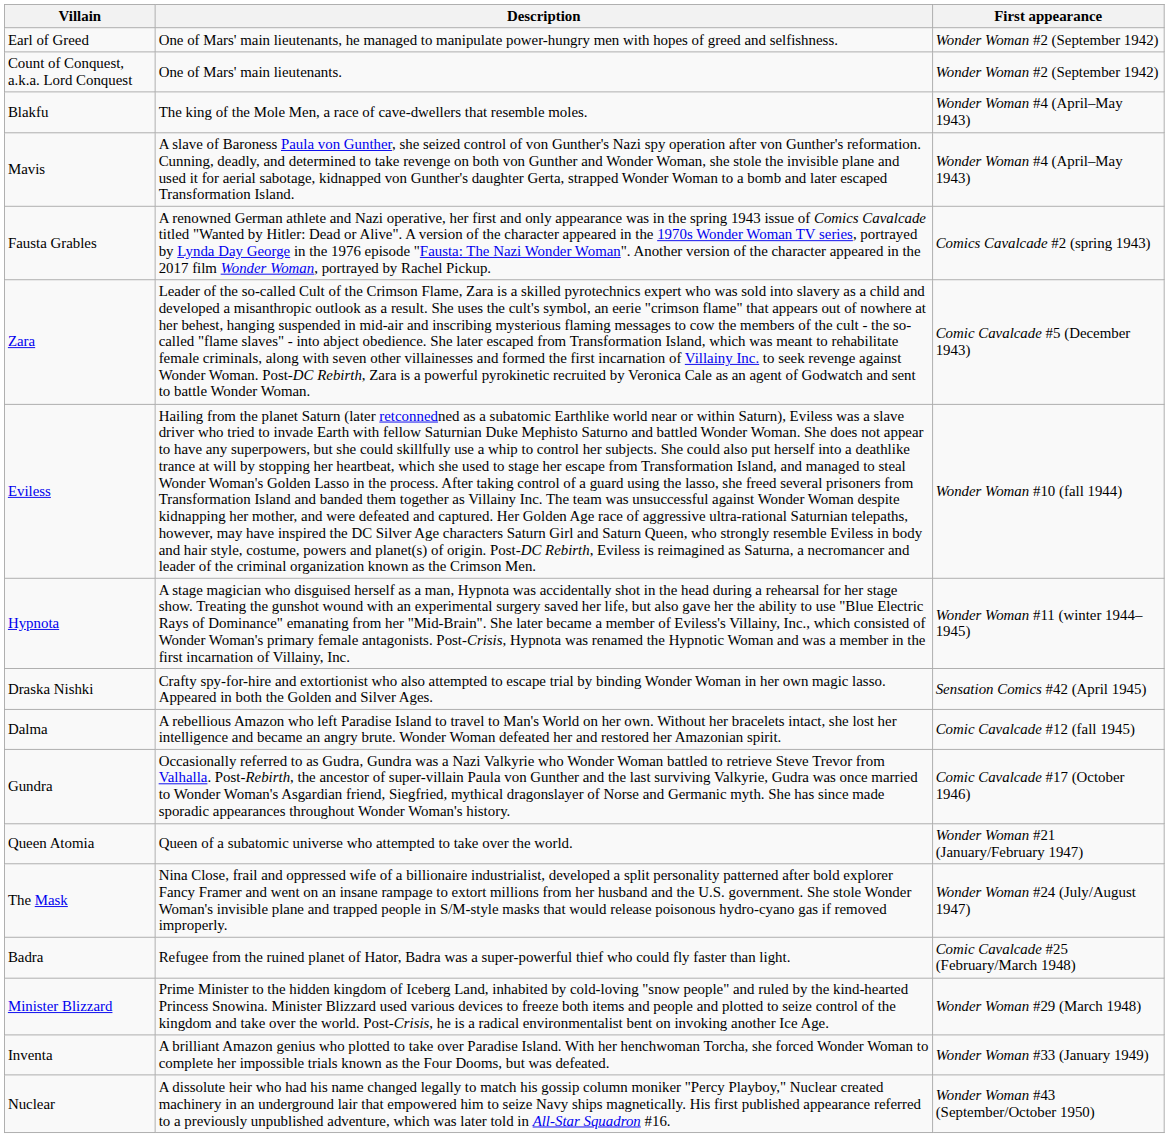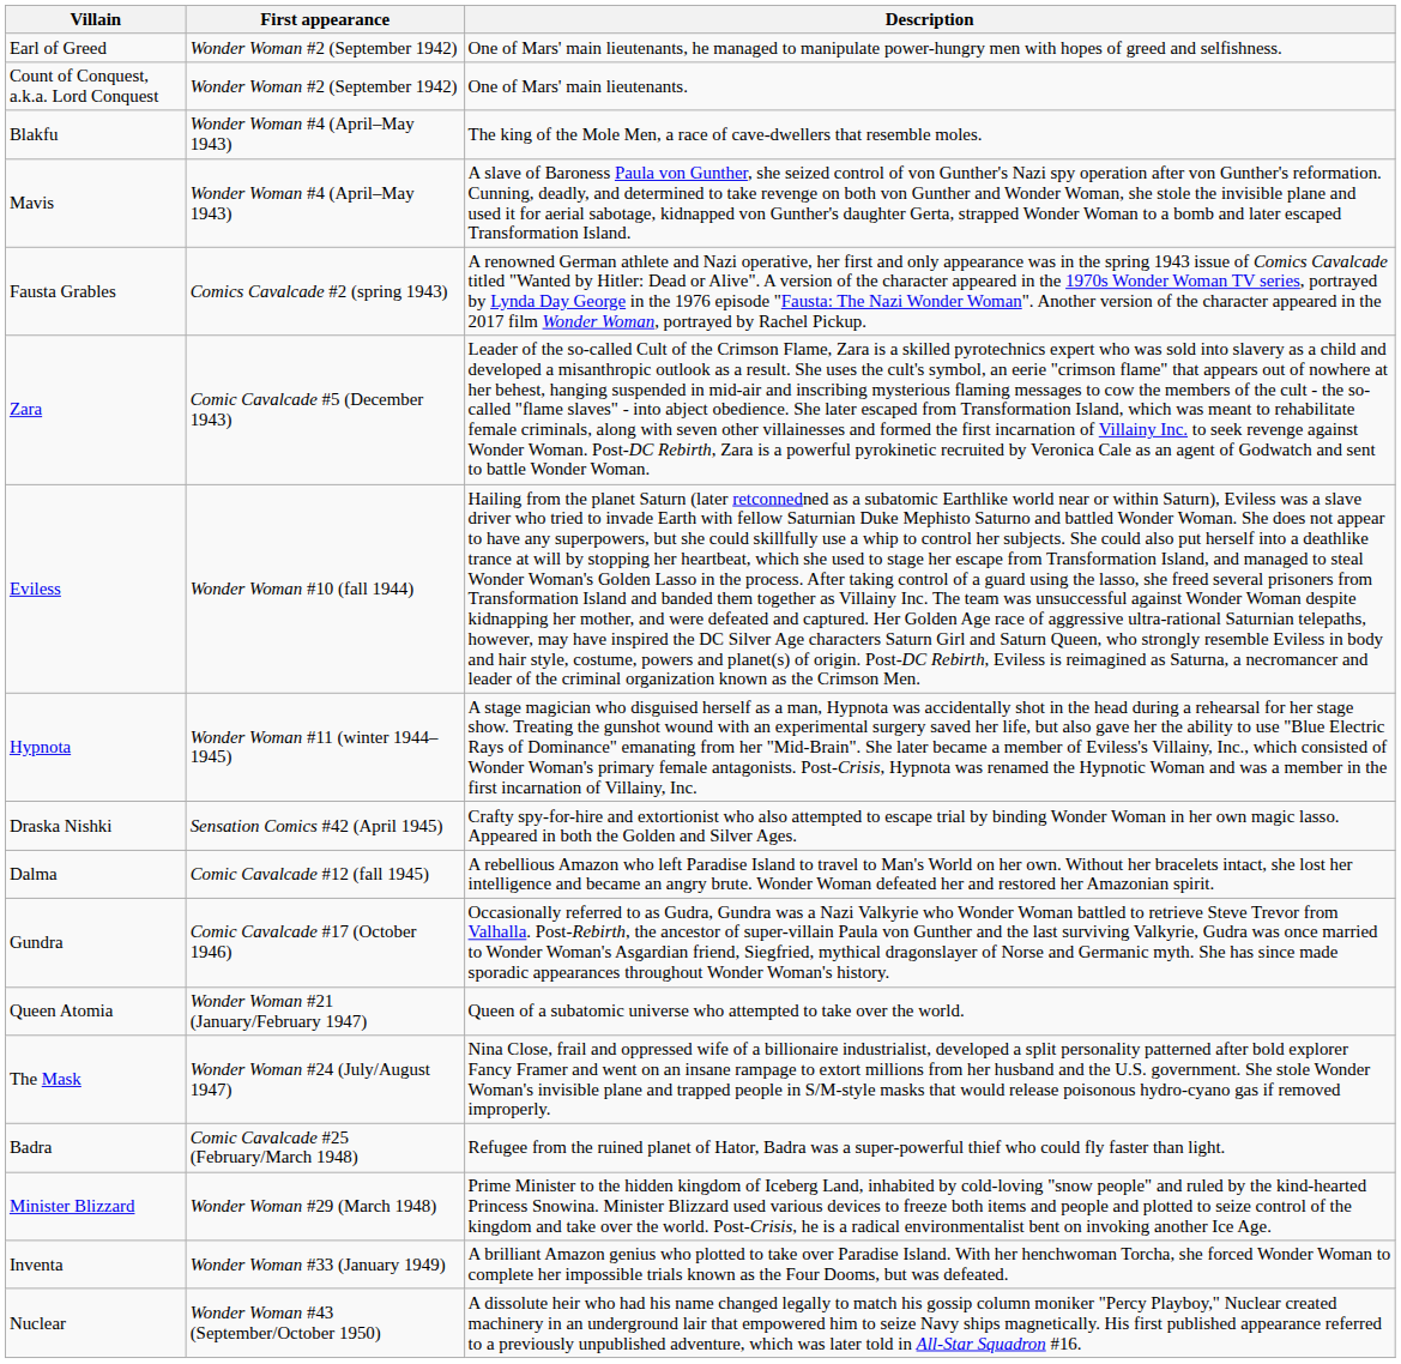 <table class="wikitable">
 <tr>
 <th width="13%">Villain</th>
+<th width="20%">First appearance</th>
 <th width="67%">Description</th>
-<th width="20%">First appearance</th>
 </tr>
 <tr>
 <td>Earl of Greed</td>
+<td><em>Wonder Woman</em> #2 (September 1942)</td>
 <td>One of Mars' main lieutenants, he managed to manipulate power-hungry men with hopes of greed and selfishness.</td>
-<td><em>Wonder Woman</em> #2 (September 1942)</td>
 </tr>
 <tr>
 <td>Count of Conquest, a.k.a. Lord Conquest</td>
+<td><em>Wonder Woman</em> #2 (September 1942)</td>
 <td>One of Mars' main lieutenants.</td>
-<td><em>Wonder Woman</em> #2 (September 1942)</td>
 </tr>
 <tr>
 <td>Blakfu</td>
+<td><em>Wonder Woman</em> #4 (April–May 1943)</td>
 <td>The king of the Mole Men, a race of cave-dwellers that resemble moles.</td>
-<td><em>Wonder Woman</em> #4 (April–May 1943)</td>
 </tr>
 <tr>
 <td>Mavis</td>
+<td><em>Wonder Woman</em> #4 (April–May 1943)</td>
 <td>A slave of Baroness <a href='#'>Paula von Gunther</a>, she seized control of von Gunther's Nazi spy operation after von Gunther's reformation. Cunning, deadly, and determined to take revenge on both von Gunther and Wonder Woman, she stole the invisible plane and used it for aerial sabotage, kidnapped von Gunther's daughter Gerta, strapped Wonder Woman to a bomb and later escaped Transformation Island.</td>
-<td><em>Wonder Woman</em> #4 (April–May 1943)</td>
 </tr>
 <tr>
 <td>Fausta Grables</td>
+<td><em>Comics Cavalcade</em> #2 (spring 1943)</td>
 <td>A renowned German athlete and Nazi operative, her first and only appearance was in the spring 1943 issue of <em>Comics Cavalcade</em> titled "Wanted by Hitler: Dead or Alive". A version of the character appeared in the <a href='#'>1970s Wonder Woman TV series</a>, portrayed by <a href='#'>Lynda Day George</a> in the 1976 episode "<a href='#'>Fausta: The Nazi Wonder Woman</a>". Another version of the character appeared in the 2017 film <em><a href='#'>Wonder Woman</a></em>, portrayed by Rachel Pickup.</td>
-<td><em>Comics Cavalcade</em> #2 (spring 1943)</td>
 </tr>
 <tr>
 <td><a href='#'>Zara</a></td>
+<td><em>Comic Cavalcade</em> #5 (December 1943)</td>
 <td>Leader of the so-called Cult of the Crimson Flame, Zara is a skilled pyrotechnics expert who was sold into slavery as a child and developed a misanthropic outlook as a result. She uses the cult's symbol, an eerie "crimson flame" that appears out of nowhere at her behest, hanging suspended in mid-air and inscribing mysterious flaming messages to cow the members of the cult - the so-called "flame slaves" - into abject obedience. She later escaped from Transformation Island, which was meant to rehabilitate female criminals, along with seven other villainesses and formed the first incarnation of <a href='#'>Villainy Inc.</a> to seek revenge against Wonder Woman. Post-<em>DC Rebirth</em>, Zara is a powerful pyrokinetic recruited by Veronica Cale as an agent of Godwatch and sent to battle Wonder Woman.</td>
-<td><em>Comic Cavalcade</em> #5 (December 1943)</td>
 </tr>
 <tr>
 <td><a href='#'>Eviless</a></td>
+<td><em>Wonder Woman</em> #10 (fall 1944)</td>
 <td>Hailing from the planet Saturn (later <a href='#'>retconned</a>ned as a subatomic Earthlike world near or within Saturn), Eviless was a slave driver who tried to invade Earth with fellow Saturnian Duke Mephisto Saturno and battled Wonder Woman. She does not appear to have any superpowers, but she could skillfully use a whip to control her subjects. She could also put herself into a deathlike trance at will by stopping her heartbeat, which she used to stage her escape from Transformation Island, and managed to steal Wonder Woman's Golden Lasso in the process. After taking control of a guard using the lasso, she freed several prisoners from Transformation Island and banded them together as Villainy Inc. The team was unsuccessful against Wonder Woman despite kidnapping her mother, and were defeated and captured. Her Golden Age race of aggressive ultra-rational Saturnian telepaths, however, may have inspired the DC Silver Age characters Saturn Girl and Saturn Queen, who strongly resemble Eviless in body and hair style, costume, powers and planet(s) of origin. Post-<em>DC Rebirth</em>, Eviless is reimagined as Saturna, a necromancer and leader of the criminal organization known as the Crimson Men.</td>
-<td><em>Wonder Woman</em> #10 (fall 1944)</td>
 </tr>
 <tr>
 <td><a href='#'>Hypnota</a></td>
+<td><em>Wonder Woman</em> #11 (winter 1944–1945)</td>
 <td>A stage magician who disguised herself as a man, Hypnota was accidentally shot in the head during a rehearsal for her stage show. Treating the gunshot wound with an experimental surgery saved her life, but also gave her the ability to use "Blue Electric Rays of Dominance" emanating from her "Mid-Brain". She later became a member of Eviless's Villainy, Inc., which consisted of Wonder Woman's primary female antagonists. Post-<em>Crisis</em>, Hypnota was renamed the Hypnotic Woman and was a member in the first incarnation of Villainy, Inc.</td>
-<td><em>Wonder Woman</em> #11 (winter 1944–1945)</td>
 </tr>
 <tr>
 <td>Draska Nishki</td>
+<td><em>Sensation Comics</em> #42 (April 1945)</td>
 <td>Crafty spy-for-hire and extortionist who also attempted to escape trial by binding Wonder Woman in her own magic lasso. Appeared in both the Golden and Silver Ages.</td>
-<td><em>Sensation Comics</em> #42 (April 1945)</td>
 </tr>
 <tr>
 <td>Dalma</td>
+<td><em>Comic Cavalcade</em> #12 (fall 1945)</td>
 <td>A rebellious Amazon who left Paradise Island to travel to Man's World on her own. Without her bracelets intact, she lost her intelligence and became an angry brute. Wonder Woman defeated her and restored her Amazonian spirit.</td>
-<td><em>Comic Cavalcade</em> #12 (fall 1945)</td>
 </tr>
 <tr>
 <td>Gundra</td>
+<td><em>Comic Cavalcade</em> #17 (October 1946)</td>
 <td>Occasionally referred to as Gudra, Gundra was a Nazi Valkyrie who Wonder Woman battled to retrieve Steve Trevor from <a href='#'>Valhalla</a>. Post-<em>Rebirth</em>, the ancestor of super-villain Paula von Gunther and the last surviving Valkyrie, Gudra was once married to Wonder Woman's Asgardian friend, Siegfried, mythical dragonslayer of Norse and Germanic myth. She has since made sporadic appearances throughout Wonder Woman's history.</td>
-<td><em>Comic Cavalcade</em> #17 (October 1946)</td>
 </tr>
 <tr>
 <td>Queen Atomia</td>
+<td><em>Wonder Woman</em> #21 (January/February 1947)</td>
 <td>Queen of a subatomic universe who attempted to take over the world.</td>
-<td><em>Wonder Woman</em> #21 (January/February 1947)</td>
 </tr>
 <tr>
 <td>The <a href='#'>Mask</a></td>
+<td><em>Wonder Woman</em> #24 (July/August 1947)</td>
 <td>Nina Close, frail and oppressed wife of a billionaire industrialist, developed a split personality patterned after bold explorer Fancy Framer and went on an insane rampage to extort millions from her husband and the U.S. government. She stole Wonder Woman's invisible plane and trapped people in S/M-style masks that would release poisonous hydro-cyano gas if removed improperly.</td>
-<td><em>Wonder Woman</em> #24 (July/August 1947)</td>
 </tr>
 <tr>
 <td>Badra</td>
+<td><em>Comic Cavalcade</em> #25 (February/March 1948)</td>
 <td>Refugee from the ruined planet of Hator, Badra was a super-powerful thief who could fly faster than light.</td>
-<td><em>Comic Cavalcade</em> #25 (February/March 1948)</td>
 </tr>
 <tr>
 <td><a href='#'>Minister Blizzard</a></td>
+<td><em>Wonder Woman</em> #29 (March 1948)</td>
 <td>Prime Minister to the hidden kingdom of Iceberg Land, inhabited by cold-loving "snow people" and ruled by the kind-hearted Princess Snowina. Minister Blizzard used various devices to freeze both items and people and plotted to seize control of the kingdom and take over the world. Post-<em>Crisis</em>, he is a radical environmentalist bent on invoking another Ice Age.</td>
-<td><em>Wonder Woman</em> #29 (March 1948)</td>
 </tr>
 <tr>
 <td>Inventa</td>
+<td><em>Wonder Woman</em> #33 (January 1949)</td>
 <td>A brilliant Amazon genius who plotted to take over Paradise Island. With her henchwoman Torcha, she forced Wonder Woman to complete her impossible trials known as the Four Dooms, but was defeated.</td>
-<td><em>Wonder Woman</em> #33 (January 1949)</td>
 </tr>
 <tr>
 <td>Nuclear</td>
+<td><em>Wonder Woman</em> #43 (September/October 1950)</td>
 <td>A dissolute heir who had his name changed legally to match his gossip column moniker "Percy Playboy," Nuclear created machinery in an underground lair that empowered him to seize Navy ships magnetically. His first published appearance referred to a previously unpublished adventure, which was later told in <em><a href='#'>All-Star Squadron</a></em> #16.</td>
-<td><em>Wonder Woman</em> #43 (September/October 1950)</td>
 </tr>
 </table>
